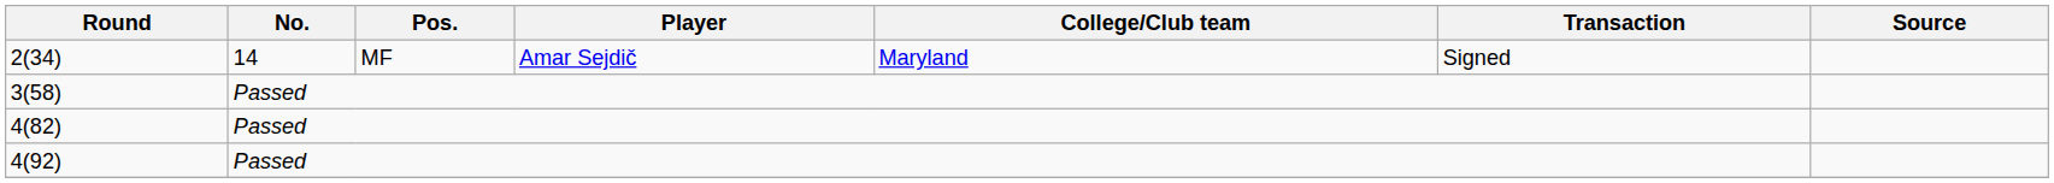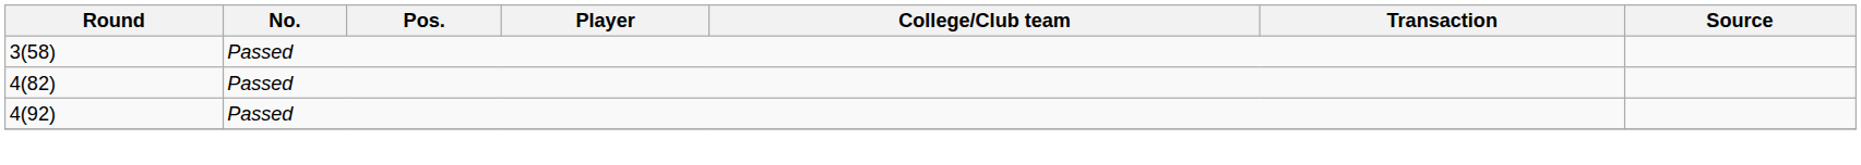 <table class="wikitable sortable" style="width:90%; text-align:center; font-size:95%; text-align:left;">
 <tr>
 <th>Round</th>
 <th>No.</th>
 <th>Pos.</th>
 <th>Player</th>
 <th>College/Club team</th>
 <th>Transaction</th>
 <th>Source</th>
-</tr>
-<tr>
-<td>2(34)</td>
-<td>14</td>
-<td>MF</td>
-<td> <a href='#'>Amar Sejdič</a></td>
-<td><a href='#'>Maryland</a></td>
-<td>Signed</td>
-<td></td>
 </tr>
 <tr>
 <td>3(58)</td>
 <td colspan="5"><em>Passed</em></td>
 <td></td>
 </tr>
 <tr>
 <td>4(82)</td>
 <td colspan="5"><em>Passed</em></td>
 <td></td>
 </tr>
 <tr>
 <td>4(92)</td>
 <td colspan="5"><em>Passed</em></td>
 <td></td>
 </tr>
 <tr>
 </tr>
 </table>
